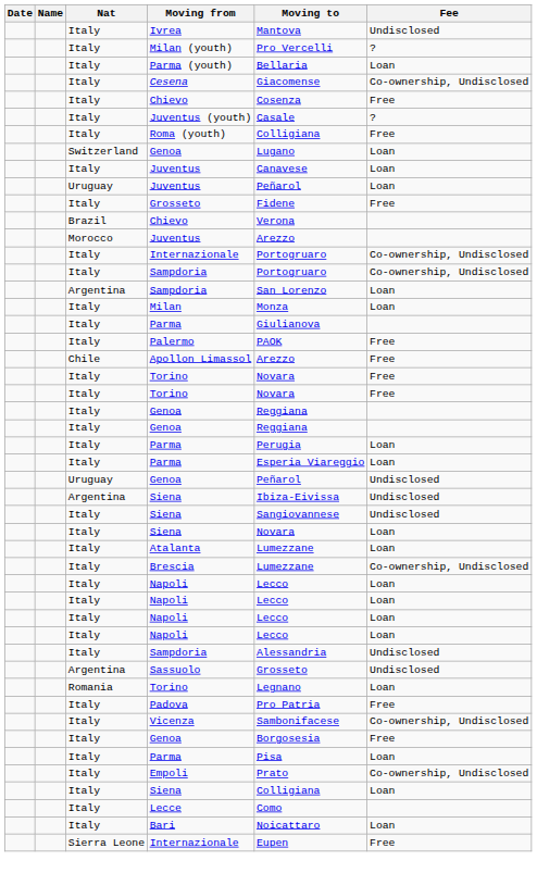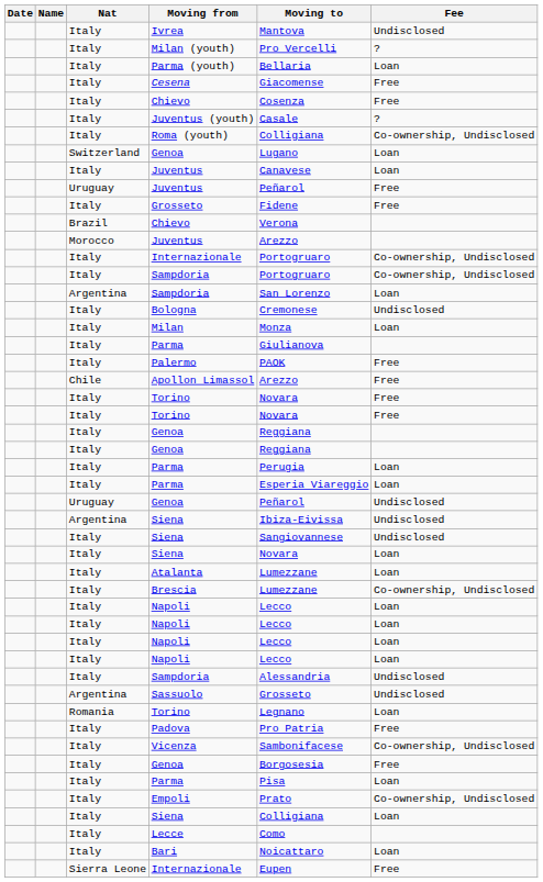 <table class="wikitable sortable">
 <tr>
 <th>Date</th>
 <th>Name</th>
 <th>Nat</th>
 <th>Moving from</th>
 <th>Moving to</th>
 <th>Fee</th>
 </tr>
 <tr>
 <td></td>
 <td></td>
 <td>Italy</td>
 <td><a href='#'>Ivrea</a></td>
 <td><a href='#'>Mantova</a></td>
 <td>Undisclosed</td>
 </tr>
 <tr>
 <td></td>
 <td></td>
 <td>Italy</td>
 <td><a href='#'>Milan</a> (youth)</td>
 <td><a href='#'>Pro Vercelli</a></td>
 <td>?</td>
 </tr>
 <tr>
 <td></td>
 <td></td>
 <td>Italy</td>
 <td><a href='#'>Parma</a> (youth)</td>
 <td><a href='#'>Bellaria</a></td>
 <td>Loan</td>
 </tr>
 <tr>
 <td></td>
 <td></td>
 <td>Italy</td>
 <td><em><a href='#'>Cesena</a></em></td>
 <td><a href='#'>Giacomense</a></td>
-<td>Co-ownership, Undisclosed</td>
+<td>Free</td>
 </tr>
 <tr>
 <td></td>
 <td></td>
 <td>Italy</td>
 <td><a href='#'>Chievo</a></td>
 <td><a href='#'>Cosenza</a></td>
 <td>Free</td>
 </tr>
 <tr>
 <td></td>
 <td></td>
 <td>Italy</td>
 <td><a href='#'>Juventus</a> (youth)</td>
 <td><a href='#'>Casale</a></td>
 <td>?</td>
 </tr>
 <tr>
 <td></td>
 <td></td>
 <td>Italy</td>
 <td><a href='#'>Roma</a> (youth)</td>
 <td><a href='#'>Colligiana</a></td>
-<td>Free</td>
+<td>Co-ownership, Undisclosed</td>
 </tr>
 <tr>
 <td></td>
 <td></td>
 <td>Switzerland</td>
 <td><a href='#'>Genoa</a></td>
 <td> <a href='#'>Lugano</a></td>
 <td>Loan</td>
 </tr>
 <tr>
 <td></td>
 <td></td>
 <td>Italy</td>
 <td><a href='#'>Juventus</a></td>
 <td><a href='#'>Canavese</a></td>
 <td>Loan</td>
 </tr>
 <tr>
 <td></td>
 <td></td>
 <td>Uruguay</td>
 <td><a href='#'>Juventus</a></td>
 <td> <a href='#'>Peñarol</a></td>
-<td>Loan</td>
+<td>Free</td>
 </tr>
 <tr>
 <td></td>
 <td></td>
 <td>Italy</td>
 <td><a href='#'>Grosseto</a></td>
 <td><a href='#'>Fidene</a></td>
 <td>Free</td>
 </tr>
 <tr>
 <td></td>
 <td></td>
 <td>Brazil</td>
 <td><a href='#'>Chievo</a></td>
 <td><a href='#'>Verona</a></td>
 <td></td>
 </tr>
 <tr>
 <td></td>
 <td></td>
 <td>Morocco</td>
 <td><a href='#'>Juventus</a></td>
 <td><a href='#'>Arezzo</a></td>
 <td></td>
 </tr>
 <tr>
 <td></td>
 <td></td>
 <td>Italy</td>
 <td><a href='#'>Internazionale</a></td>
 <td><a href='#'>Portogruaro</a></td>
 <td>Co-ownership, Undisclosed</td>
 </tr>
 <tr>
 <td></td>
 <td></td>
 <td>Italy</td>
 <td><a href='#'>Sampdoria</a></td>
 <td><a href='#'>Portogruaro</a></td>
 <td>Co-ownership, Undisclosed</td>
 </tr>
 <tr>
 <td></td>
 <td></td>
 <td>Argentina</td>
 <td><a href='#'>Sampdoria</a></td>
 <td> <a href='#'>San Lorenzo</a></td>
 <td>Loan</td>
+</tr>
+<tr>
+<td></td>
+<td></td>
+<td>Italy</td>
+<td><a href='#'>Bologna</a></td>
+<td><a href='#'>Cremonese</a></td>
+<td>Undisclosed</td>
 </tr>
 <tr>
 <td></td>
 <td></td>
 <td>Italy</td>
 <td><a href='#'>Milan</a></td>
 <td><a href='#'>Monza</a></td>
 <td>Loan</td>
 </tr>
 <tr>
 <td></td>
 <td></td>
 <td>Italy</td>
 <td><a href='#'>Parma</a></td>
 <td><a href='#'>Giulianova</a></td>
 <td></td>
 </tr>
 <tr>
 <td></td>
 <td></td>
 <td>Italy</td>
 <td><a href='#'>Palermo</a></td>
 <td> <a href='#'>PAOK</a></td>
 <td>Free</td>
 </tr>
 <tr>
 <td></td>
 <td></td>
 <td>Chile</td>
 <td> <a href='#'>Apollon Limassol</a></td>
 <td><a href='#'>Arezzo</a></td>
 <td>Free</td>
 </tr>
 <tr>
 <td></td>
 <td></td>
 <td>Italy</td>
 <td><a href='#'>Torino</a></td>
 <td><a href='#'>Novara</a></td>
 <td>Free</td>
 </tr>
 <tr>
 <td></td>
 <td></td>
 <td>Italy</td>
 <td><a href='#'>Torino</a></td>
 <td><a href='#'>Novara</a></td>
 <td>Free</td>
 </tr>
 <tr>
 <td></td>
 <td></td>
 <td>Italy</td>
 <td><a href='#'>Genoa</a></td>
 <td><a href='#'>Reggiana</a></td>
 <td></td>
 </tr>
 <tr>
 <td></td>
 <td></td>
 <td>Italy</td>
 <td><a href='#'>Genoa</a></td>
 <td><a href='#'>Reggiana</a></td>
 <td></td>
 </tr>
 <tr>
 <td></td>
 <td></td>
 <td>Italy</td>
 <td><a href='#'>Parma</a></td>
 <td><a href='#'>Perugia</a></td>
 <td>Loan</td>
 </tr>
 <tr>
 <td></td>
 <td></td>
 <td>Italy</td>
 <td><a href='#'>Parma</a></td>
 <td><a href='#'>Esperia Viareggio</a></td>
 <td>Loan</td>
 </tr>
 <tr>
 <td></td>
 <td></td>
 <td>Uruguay</td>
 <td><a href='#'>Genoa</a></td>
 <td> <a href='#'>Peñarol</a></td>
 <td>Undisclosed</td>
 </tr>
 <tr>
 <td></td>
 <td></td>
 <td>Argentina</td>
 <td><a href='#'>Siena</a></td>
 <td> <a href='#'>Ibiza-Eivissa</a></td>
 <td>Undisclosed</td>
 </tr>
 <tr>
 <td></td>
 <td></td>
 <td>Italy</td>
 <td><a href='#'>Siena</a></td>
 <td><a href='#'>Sangiovannese</a></td>
 <td>Undisclosed</td>
 </tr>
 <tr>
 <td></td>
 <td></td>
 <td>Italy</td>
 <td><a href='#'>Siena</a></td>
 <td><a href='#'>Novara</a></td>
 <td>Loan</td>
 </tr>
 <tr>
 <td></td>
 <td></td>
 <td>Italy</td>
 <td><a href='#'>Atalanta</a></td>
 <td><a href='#'>Lumezzane</a></td>
 <td>Loan</td>
 </tr>
 <tr>
 <td></td>
 <td></td>
 <td>Italy</td>
 <td><a href='#'>Brescia</a></td>
 <td><a href='#'>Lumezzane</a></td>
 <td>Co-ownership, Undisclosed</td>
 </tr>
 <tr>
 <td></td>
 <td></td>
 <td>Italy</td>
 <td><a href='#'>Napoli</a></td>
 <td><a href='#'>Lecco</a></td>
 <td>Loan</td>
 </tr>
 <tr>
 <td></td>
 <td></td>
 <td>Italy</td>
 <td><a href='#'>Napoli</a></td>
 <td><a href='#'>Lecco</a></td>
 <td>Loan</td>
 </tr>
 <tr>
 <td></td>
 <td></td>
 <td>Italy</td>
 <td><a href='#'>Napoli</a></td>
 <td><a href='#'>Lecco</a></td>
 <td>Loan</td>
 </tr>
 <tr>
 <td></td>
 <td></td>
 <td>Italy</td>
 <td><a href='#'>Napoli</a></td>
 <td><a href='#'>Lecco</a></td>
 <td>Loan</td>
 </tr>
 <tr>
 <td></td>
 <td></td>
 <td>Italy</td>
 <td><a href='#'>Sampdoria</a></td>
 <td><a href='#'>Alessandria</a></td>
 <td>Undisclosed</td>
 </tr>
 <tr>
 <td></td>
 <td></td>
 <td>Argentina</td>
 <td><a href='#'>Sassuolo</a></td>
 <td><a href='#'>Grosseto</a></td>
 <td>Undisclosed</td>
 </tr>
 <tr>
 <td></td>
 <td></td>
 <td>Romania</td>
 <td><a href='#'>Torino</a></td>
 <td><a href='#'>Legnano</a></td>
 <td>Loan</td>
 </tr>
 <tr>
 <td></td>
 <td></td>
 <td>Italy</td>
 <td><a href='#'>Padova</a></td>
 <td><a href='#'>Pro Patria</a></td>
 <td>Free</td>
 </tr>
 <tr>
 <td></td>
 <td></td>
 <td>Italy</td>
 <td><a href='#'>Vicenza</a></td>
 <td><a href='#'>Sambonifacese</a></td>
 <td>Co-ownership, Undisclosed</td>
 </tr>
 <tr>
 <td></td>
 <td></td>
 <td>Italy</td>
 <td><a href='#'>Genoa</a></td>
 <td><a href='#'>Borgosesia</a></td>
 <td>Free</td>
 </tr>
 <tr>
 <td></td>
 <td></td>
 <td>Italy</td>
 <td><a href='#'>Parma</a></td>
 <td><a href='#'>Pisa</a></td>
 <td>Loan</td>
 </tr>
 <tr>
 <td></td>
 <td></td>
 <td>Italy</td>
 <td><a href='#'>Empoli</a></td>
 <td><a href='#'>Prato</a></td>
 <td>Co-ownership, Undisclosed</td>
 </tr>
 <tr>
 <td></td>
 <td></td>
 <td>Italy</td>
 <td><a href='#'>Siena</a></td>
 <td><a href='#'>Colligiana</a></td>
 <td>Loan</td>
 </tr>
 <tr>
 <td></td>
 <td></td>
 <td>Italy</td>
 <td><a href='#'>Lecce</a></td>
 <td><a href='#'>Como</a></td>
 <td></td>
 </tr>
 <tr>
 <td></td>
 <td></td>
 <td>Italy</td>
 <td><a href='#'>Bari</a></td>
 <td><a href='#'>Noicattaro</a></td>
 <td>Loan</td>
 </tr>
 <tr>
 <td></td>
 <td></td>
 <td>Sierra Leone</td>
 <td><a href='#'>Internazionale</a></td>
 <td> <a href='#'>Eupen</a></td>
 <td>Free</td>
 </tr>
 </table>
